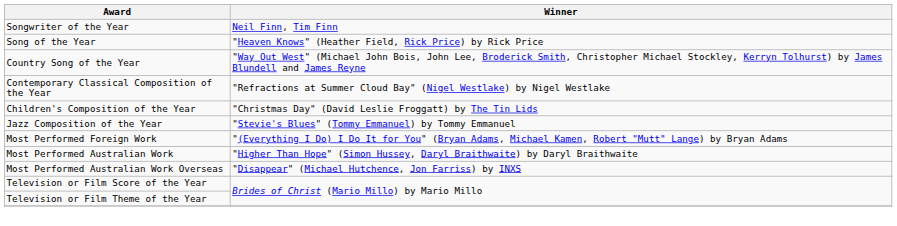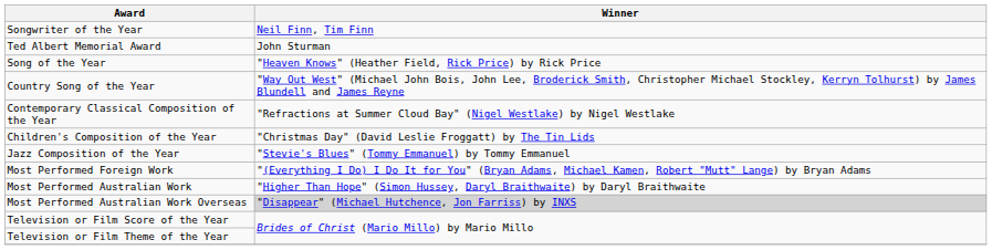 <table class="wikitable">
 <tr>
 <th>Award</th>
 <th>Winner</th>
 </tr>
 <tr>
 <td>Songwriter of the Year</td>
 <td><a href='#'>Neil Finn</a>, <a href='#'>Tim Finn</a></td>
+</tr>
+<tr>
+<td>Ted Albert Memorial Award</td>
+<td>John Sturman</td>
 </tr>
 <tr>
 <td>Song of the Year</td>
 <td>"<a href='#'>Heaven Knows</a>" (Heather Field, <a href='#'>Rick Price</a>) by Rick Price</td>
 </tr>
 <tr>
 <td>Country Song of the Year</td>
 <td>"<a href='#'>Way Out West</a>" (Michael John Bois, John Lee, <a href='#'>Broderick Smith</a>, Christopher Michael Stockley, <a href='#'>Kerryn Tolhurst</a>) by <a href='#'>James Blundell</a> and <a href='#'>James Reyne</a></td>
 </tr>
 <tr>
 <td>Contemporary Classical Composition of the Year</td>
 <td>"Refractions at Summer Cloud Bay" (<a href='#'>Nigel Westlake</a>) by Nigel Westlake</td>
 </tr>
 <tr>
 <td>Children's Composition of the Year</td>
 <td>"Christmas Day" (David Leslie Froggatt) by <a href='#'>The Tin Lids</a></td>
 </tr>
 <tr>
 <td>Jazz Composition of the Year</td>
 <td>"<a href='#'>Stevie's Blues</a>" (<a href='#'>Tommy Emmanuel</a>) by Tommy Emmanuel</td>
 </tr>
 <tr>
 <td>Most Performed Foreign Work</td>
 <td>"<a href='#'>(Everything I Do) I Do It for You</a>" (<a href='#'>Bryan Adams</a>, <a href='#'>Michael Kamen</a>, <a href='#'>Robert "Mutt" Lange</a>) by Bryan Adams</td>
 </tr>
 <tr>
 <td>Most Performed Australian Work</td>
 <td>"<a href='#'>Higher Than Hope</a>" (<a href='#'>Simon Hussey</a>, <a href='#'>Daryl Braithwaite</a>) by Daryl Braithwaite</td>
 </tr>
 <tr>
 <td>Most Performed Australian Work Overseas</td>
-<td>"<a href='#'>Disappear</a>" (<a href='#'>Michael Hutchence</a>, <a href='#'>Jon Farriss</a>) by <a href='#'>INXS</a></td>
+<td style="background: lightgrey;">"<a href='#'>Disappear</a>" (<a href='#'>Michael Hutchence</a>, <a href='#'>Jon Farriss</a>) by <a href='#'>INXS</a></td>
 </tr>
 <tr>
 <td>Television or Film Score of the Year</td>
 <td rowspan="2"><em><a href='#'>Brides of Christ</a></em> (<a href='#'>Mario Millo</a>) by Mario Millo</td>
 </tr>
 <tr>
 <td>Television or Film Theme of the Year</td>
 </tr>
 <tr>
 </tr>
 </table>
